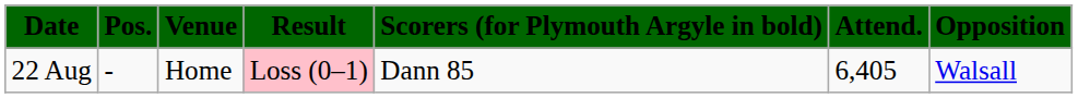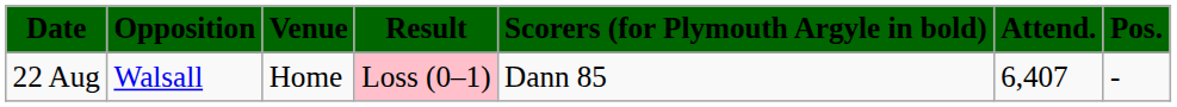 <table class="wikitable">
 <tr>
 <th style="background:#006600"><span><strong>Date</strong></span></th>
-<th style="background:#006600"><span><strong>Pos.</strong></span></th>
+<th style="background:#006600"><span><strong>Opposition</strong></span></th>
 <th style="background:#006600"><span><strong>Venue</strong></span></th>
 <th style="background:#006600"><span><strong>Result</strong></span></th>
 <th style="background:#006600"><span><strong>Scorers (for Plymouth Argyle in bold)</strong></span></th>
 <th style="background:#006600"><span><strong>Attend.</strong></span></th>
-<th style="background:#006600"><span><strong>Opposition</strong></span></th>
+<th style="background:#006600"><span><strong>Pos.</strong></span></th>
 </tr>
 <tr>
 <td>22 Aug</td>
-<td>-</td>
+<td><a href='#'>Walsall</a></td>
 <td>Home</td>
 <td style="background: pink;">Loss (0–1)</td>
 <td>Dann 85</td>
-<td>6,405</td>
-<td><a href='#'>Walsall</a></td>
+<td>6,407</td>
+<td>-</td>
 </tr>
 </table>
